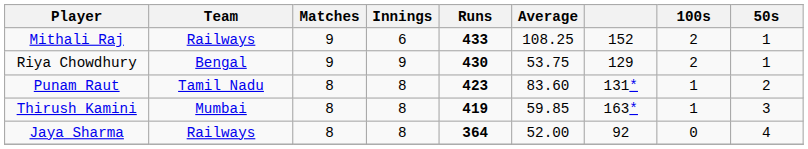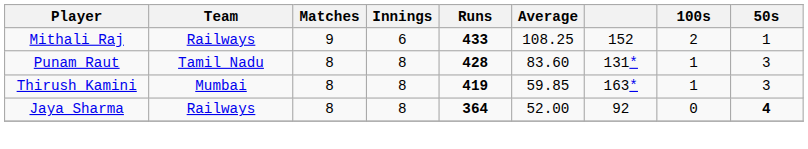 <table class="wikitable" style="text-align:center;">
 <tr>
 <th width=125>Player</th>
 <th width=125>Team</th>
 <th width=60>Matches</th>
 <th width=60>Innings</th>
 <th width=60>Runs</th>
 <th width=60>Average</th>
 <th width=60></th>
 <th width=60>100s</th>
 <th width=60>50s</th>
 </tr>
 <tr>
 <td><a href='#'>Mithali Raj</a></td>
 <td><a href='#'>Railways</a></td>
 <td>9</td>
 <td>6</td>
 <td><strong>433</strong></td>
 <td>108.25</td>
 <td>152</td>
 <td>2</td>
 <td>1</td>
 </tr>
 <tr>
-<td>Riya Chowdhury</td>
-<td><a href='#'>Bengal</a></td>
-<td>9</td>
-<td>9</td>
-<td><strong>430</strong></td>
-<td>53.75</td>
-<td>129</td>
-<td>2</td>
-<td>1</td>
-</tr>
-<tr>
 <td><a href='#'>Punam Raut</a></td>
 <td><a href='#'>Tamil Nadu</a></td>
 <td>8</td>
 <td>8</td>
-<td><strong>423</strong></td>
+<td><strong>428</strong></td>
 <td>83.60</td>
 <td>131<a href='#'>*</a></td>
 <td>1</td>
-<td>2</td>
+<td>3</td>
 </tr>
 <tr>
 <td><a href='#'>Thirush Kamini</a></td>
 <td><a href='#'>Mumbai</a></td>
 <td>8</td>
 <td>8</td>
 <td><strong>419</strong></td>
 <td>59.85</td>
 <td>163<a href='#'>*</a></td>
 <td>1</td>
 <td>3</td>
 </tr>
 <tr>
 <td><a href='#'>Jaya Sharma</a></td>
 <td><a href='#'>Railways</a></td>
 <td>8</td>
 <td>8</td>
 <td><strong>364</strong></td>
 <td>52.00</td>
 <td>92</td>
 <td>0</td>
-<td>4</td>
+<td><strong>4</strong></td>
 </tr>
 <tr>
 </tr>
 </table>
